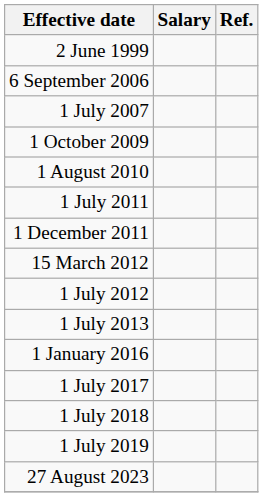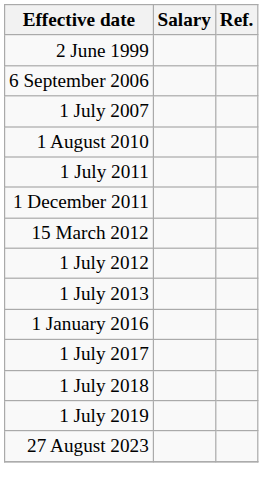 <table class="wikitable floatright" style="text-align:right;">
 <tr>
 <th>Effective date</th>
 <th>Salary</th>
 <th>Ref.</th>
 </tr>
 <tr>
 <td>2 June 1999</td>
 <td></td>
 <td></td>
 </tr>
 <tr>
 <td>6 September 2006</td>
 <td></td>
 <td></td>
 </tr>
 <tr>
 <td>1 July 2007</td>
-<td></td>
-<td></td>
-</tr>
-<tr>
-<td>1 October 2009</td>
 <td></td>
 <td></td>
 </tr>
 <tr>
 <td>1 August 2010</td>
 <td></td>
 <td></td>
 </tr>
 <tr>
 <td>1 July 2011</td>
 <td></td>
 <td></td>
 </tr>
 <tr>
 <td>1 December 2011</td>
 <td></td>
 <td></td>
 </tr>
 <tr>
 <td>15 March 2012</td>
 <td></td>
 <td></td>
 </tr>
 <tr>
 <td>1 July 2012</td>
 <td></td>
 <td></td>
 </tr>
 <tr>
 <td>1 July 2013</td>
 <td></td>
 <td></td>
 </tr>
 <tr>
 <td>1 January 2016</td>
 <td></td>
 <td></td>
 </tr>
 <tr>
 <td>1 July 2017</td>
 <td></td>
 <td></td>
 </tr>
 <tr>
 <td>1 July 2018</td>
 <td></td>
 <td></td>
 </tr>
 <tr>
 <td>1 July 2019</td>
 <td></td>
 <td></td>
 </tr>
 <tr>
 <td>27 August 2023</td>
 <td></td>
 <td></td>
 </tr>
 <tr>
 </tr>
 </table>
